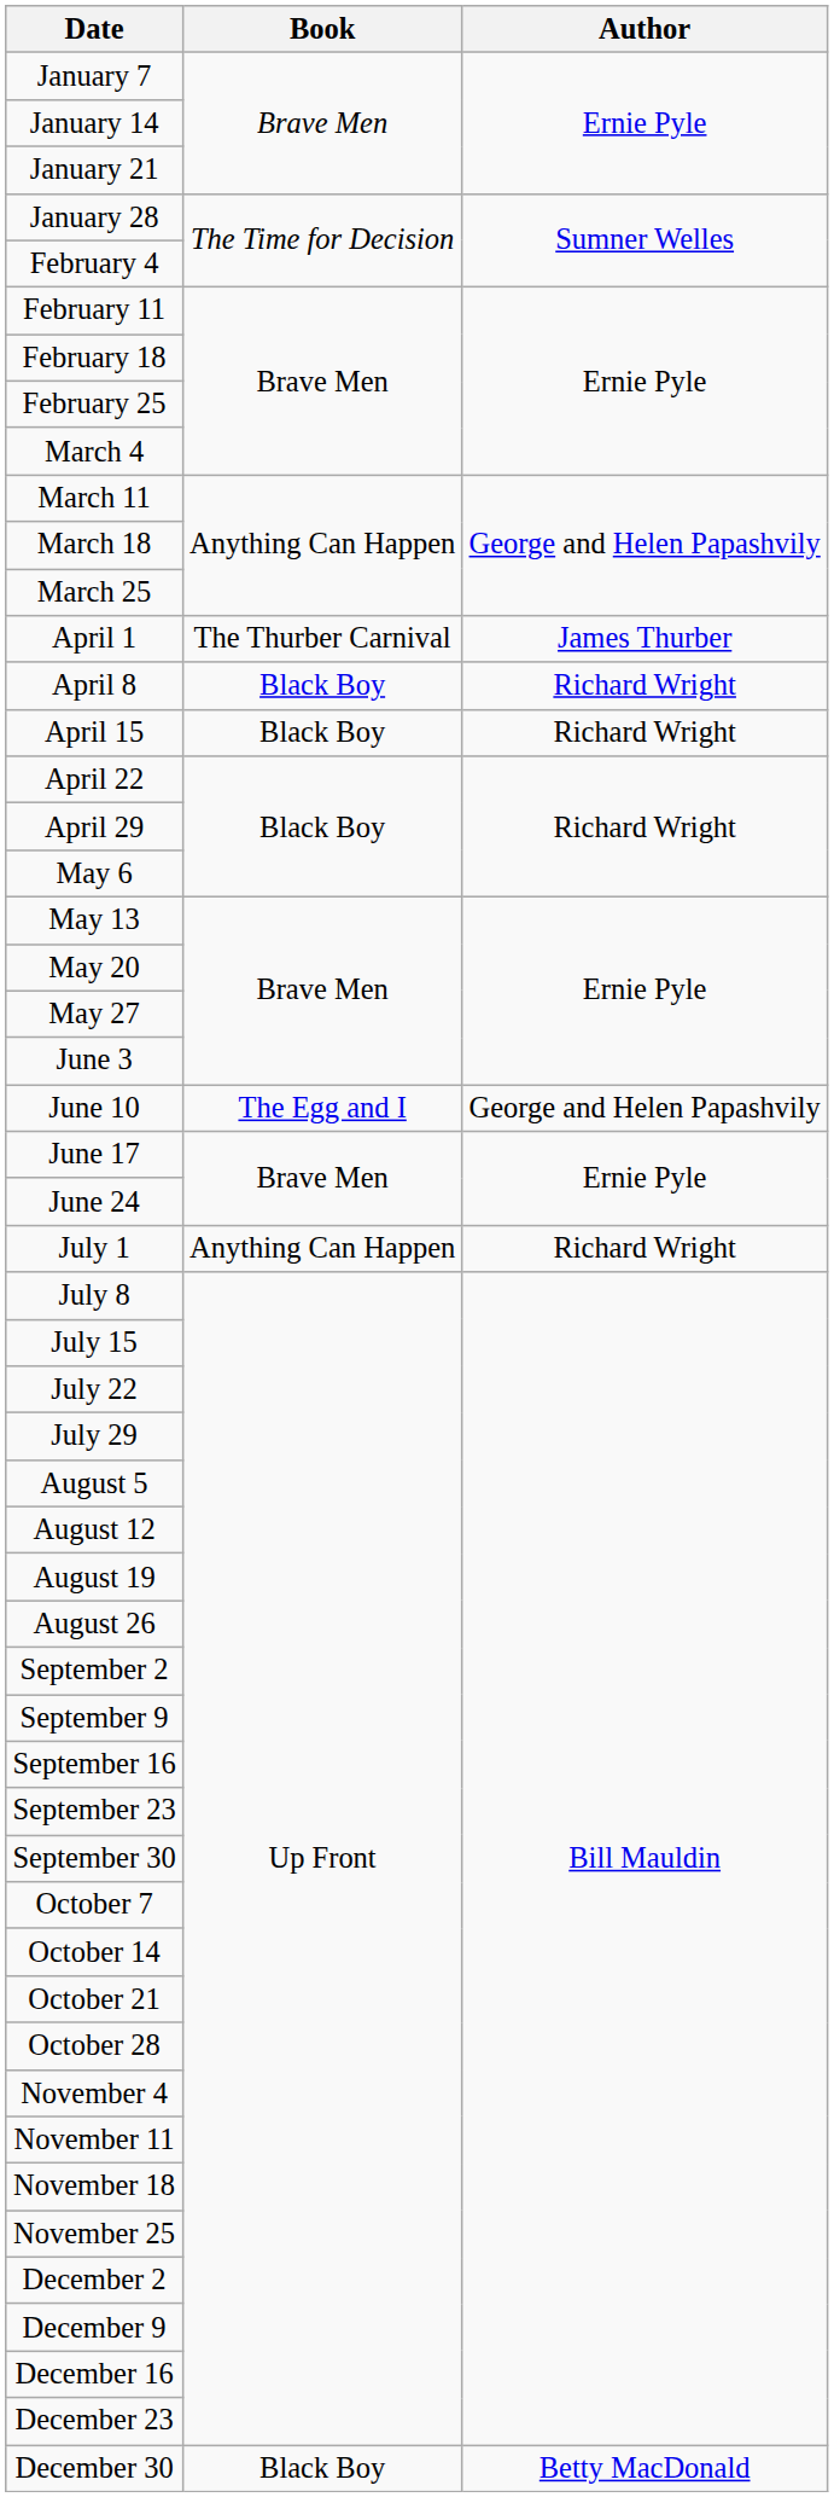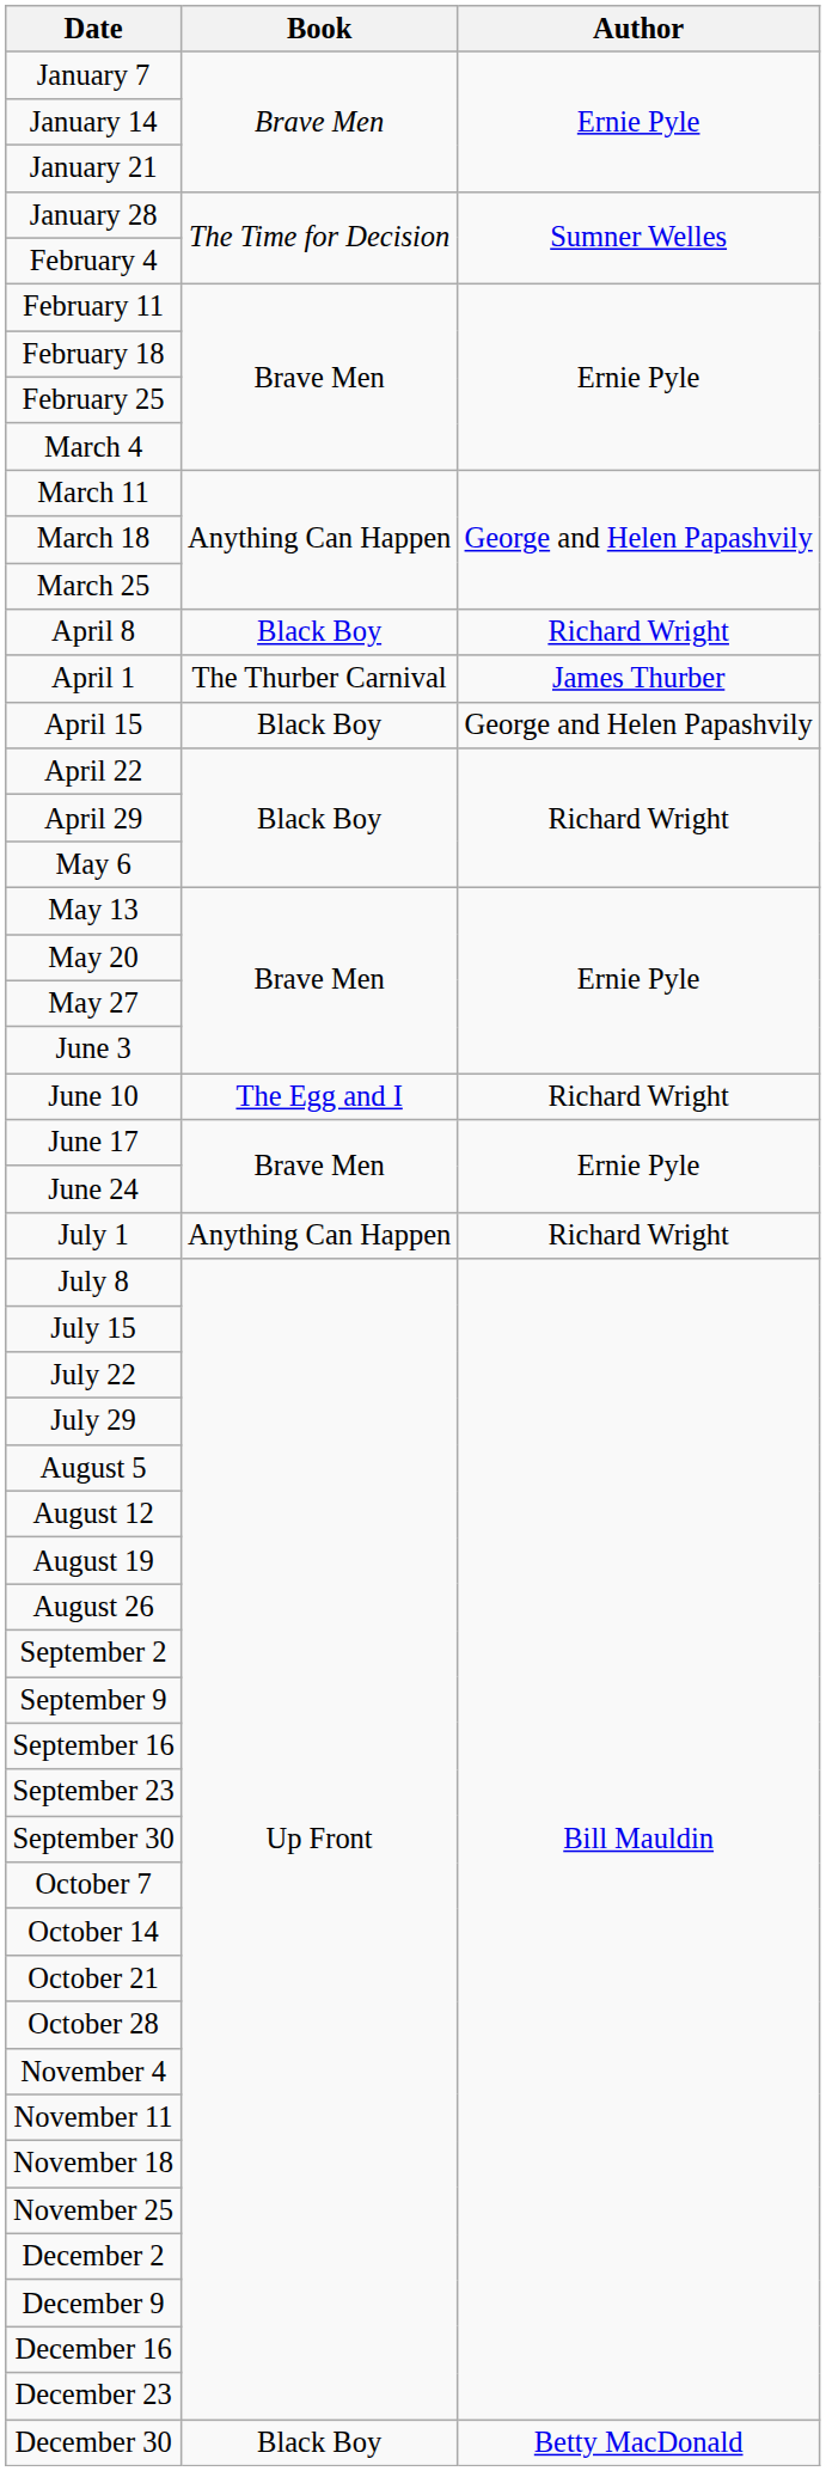 <table class="wikitable sortable" style="text-align: center">
 <tr>
 <th>Date</th>
 <th>Book</th>
 <th>Author</th>
 </tr>
 <tr>
 <td>January 7</td>
 <td rowspan=3><em>Brave Men</em></td>
 <td rowspan=3><a href='#'>Ernie Pyle</a></td>
 </tr>
 <tr>
 <td>January 14</td>
 </tr>
 <tr>
 <td>January 21</td>
 </tr>
 <tr>
 <td>January 28</td>
 <td rowspan=2><em>The Time for Decision</td>
 <td rowspan=2><a href='#'>Sumner Welles</a></td>
 </tr>
 <tr>
 <td>February 4</td>
 </tr>
 <tr>
 <td>February 11</td>
 <td rowspan=4></em>Brave Men<em></td>
 <td rowspan=4>Ernie Pyle</td>
 </tr>
 <tr>
 <td>February 18</td>
 </tr>
 <tr>
 <td>February 25</td>
 </tr>
 <tr>
 <td>March 4</td>
 </tr>
 <tr>
 <td>March 11</td>
 <td rowspan=3></em>Anything Can Happen<em></td>
 <td rowspan=3><a href='#'>George</a> and <a href='#'>Helen Papashvily</a></td>
 </tr>
 <tr>
 <td>March 18</td>
 </tr>
 <tr>
 <td>March 25</td>
 </tr>
 <tr>
+<td>April 8</td>
+<td></em><a href='#'>Black Boy</a><em></td>
+<td><a href='#'>Richard Wright</a></td>
+</tr>
+<tr>
 <td>April 1</td>
 <td></em>The Thurber Carnival<em></td>
 <td><a href='#'>James Thurber</a></td>
 </tr>
 <tr>
-<td>April 8</td>
-<td></em><a href='#'>Black Boy</a><em></td>
-<td><a href='#'>Richard Wright</a></td>
-</tr>
-<tr>
 <td>April 15</td>
 <td></em>Black Boy<em></td>
-<td>Richard Wright</td>
+<td>George and Helen Papashvily</td>
 </tr>
 <tr>
 <td>April 22</td>
 <td rowspan=3></em>Black Boy<em></td>
 <td rowspan=3>Richard Wright</td>
 </tr>
 <tr>
 <td>April 29</td>
 </tr>
 <tr>
 <td>May 6</td>
 </tr>
 <tr>
 <td>May 13</td>
 <td rowspan=4></em>Brave Men<em></td>
 <td rowspan=4>Ernie Pyle</td>
 </tr>
 <tr>
 <td>May 20</td>
 </tr>
 <tr>
 <td>May 27</td>
 </tr>
 <tr>
 <td>June 3</td>
 </tr>
 <tr>
 <td>June 10</td>
 <td></em><a href='#'>The Egg and I</a><em></td>
-<td>George and Helen Papashvily</td>
+<td>Richard Wright</td>
 </tr>
 <tr>
 <td>June 17</td>
 <td rowspan=2></em>Brave Men<em></td>
 <td rowspan=2>Ernie Pyle</td>
 </tr>
 <tr>
 <td>June 24</td>
 </tr>
 <tr>
 <td>July 1</td>
 <td></em>Anything Can Happen<em></td>
 <td>Richard Wright</td>
 </tr>
 <tr>
 <td>July 8</td>
 <td rowspan=25></em>Up Front<em></td>
 <td rowspan=25><a href='#'>Bill Mauldin</a></td>
 </tr>
 <tr>
 <td>July 15</td>
 </tr>
 <tr>
 <td>July 22</td>
 </tr>
 <tr>
 <td>July 29</td>
 </tr>
 <tr>
 <td>August 5</td>
 </tr>
 <tr>
 <td>August 12</td>
 </tr>
 <tr>
 <td>August 19</td>
 </tr>
 <tr>
 <td>August 26</td>
 </tr>
 <tr>
 <td>September 2</td>
 </tr>
 <tr>
 <td>September 9</td>
 </tr>
 <tr>
 <td>September 16</td>
 </tr>
 <tr>
 <td>September 23</td>
 </tr>
 <tr>
 <td>September 30</td>
 </tr>
 <tr>
 <td>October 7</td>
 </tr>
 <tr>
 <td>October 14</td>
 </tr>
 <tr>
 <td>October 21</td>
 </tr>
 <tr>
 <td>October 28</td>
 </tr>
 <tr>
 <td>November 4</td>
 </tr>
 <tr>
 <td>November 11</td>
 </tr>
 <tr>
 <td>November 18</td>
 </tr>
 <tr>
 <td>November 25</td>
 </tr>
 <tr>
 <td>December 2</td>
 </tr>
 <tr>
 <td>December 9</td>
 </tr>
 <tr>
 <td>December 16</td>
 </tr>
 <tr>
 <td>December 23</td>
 </tr>
 <tr>
 <td>December 30</td>
 <td></em>Black Boy<em></td>
 <td><a href='#'>Betty MacDonald</a></td>
 </tr>
 </table>
